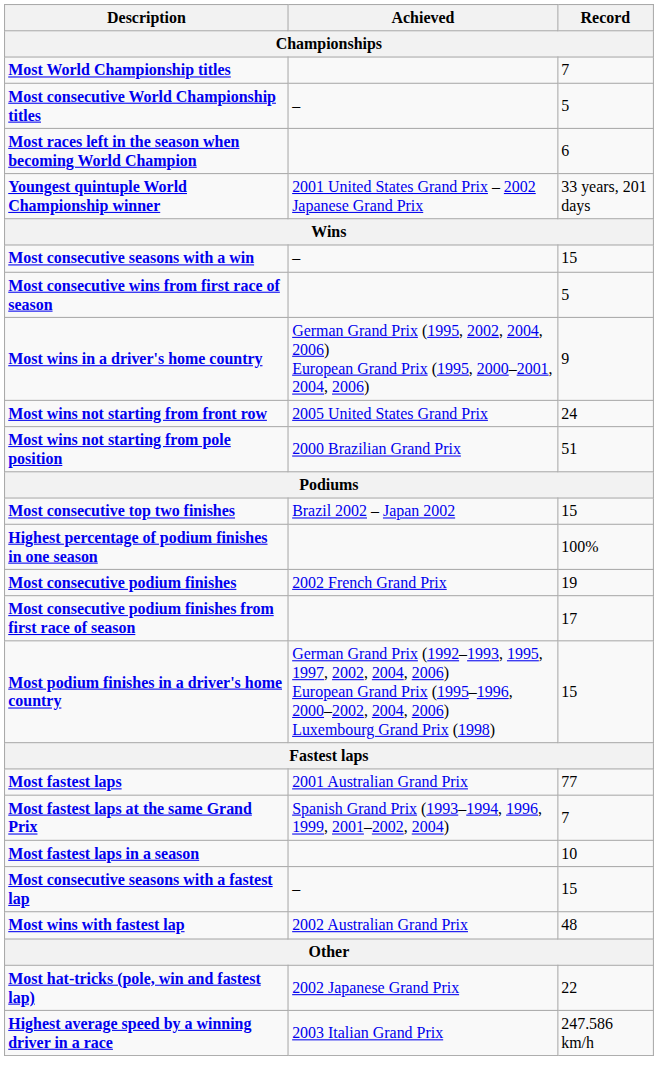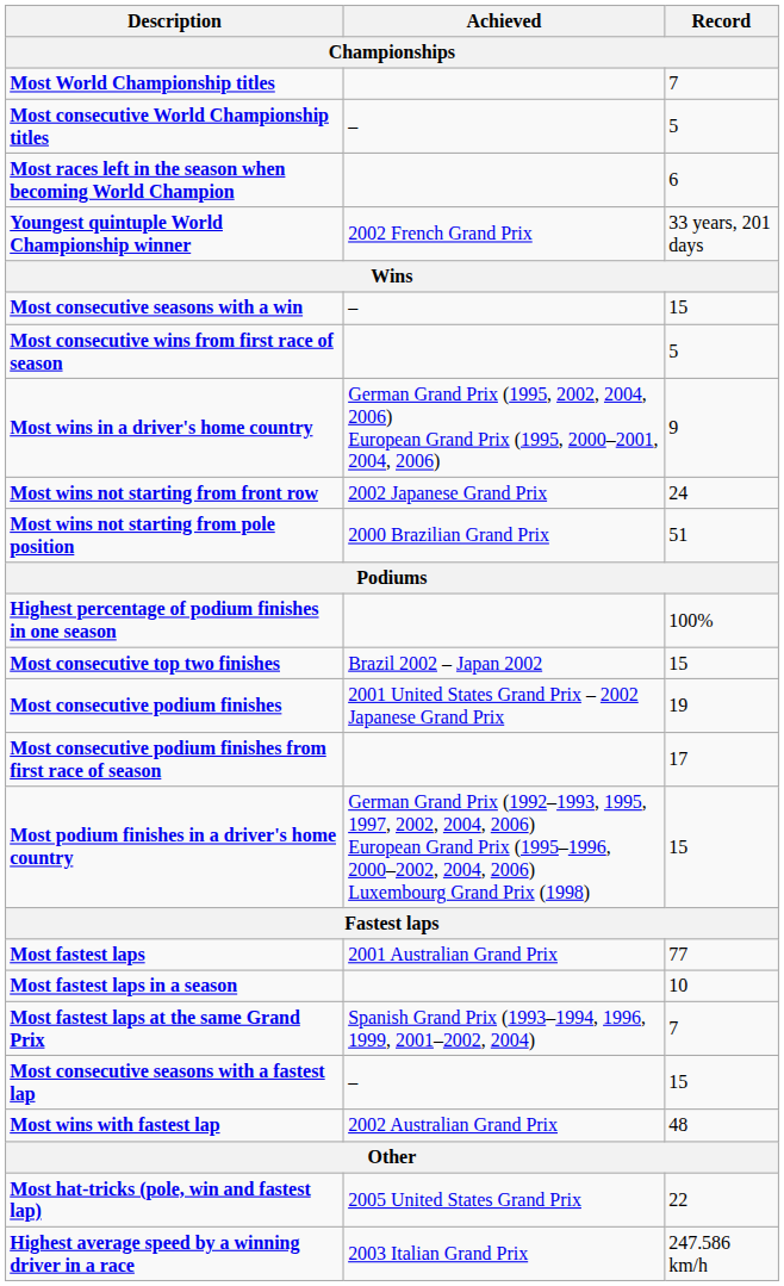 <table class="wikitable" style="font-size:95%; width:70%;">
 <tr>
 <th>Description</th>
 <th>Achieved</th>
 <th>Record</th>
 </tr>
 <tr>
 <th colspan="3">Championships</th>
 </tr>
 <tr>
 <td><strong><a href='#'>Most World Championship titles</a></strong></td>
 <td></td>
 <td>7</td>
 </tr>
 <tr>
 <td><strong><a href='#'>Most consecutive World Championship titles</a></strong></td>
 <td>–</td>
 <td>5</td>
 </tr>
 <tr>
 <td><strong><a href='#'>Most races left in the season when becoming World Champion</a></strong></td>
 <td></td>
 <td>6</td>
 </tr>
 <tr>
 <td><strong><a href='#'>Youngest quintuple World Championship winner</a></strong></td>
-<td><a href='#'>2001 United States Grand Prix</a> – <a href='#'>2002 Japanese Grand Prix</a></td>
+<td><a href='#'>2002 French Grand Prix</a></td>
 <td>33 years, 201 days</td>
 </tr>
 <tr>
 <th colspan="3">Wins</th>
 </tr>
 <tr>
 <td><strong><a href='#'>Most consecutive seasons with a win</a></strong></td>
 <td>–</td>
 <td>15</td>
 </tr>
 <tr>
 <td><strong><a href='#'>Most consecutive wins from first race of season</a></strong></td>
 <td></td>
 <td>5</td>
 </tr>
 <tr>
 <td><strong><a href='#'>Most wins in a driver's home country</a></strong></td>
 <td><a href='#'>German Grand Prix</a> (<a href='#'>1995</a>, <a href='#'>2002</a>, <a href='#'>2004</a>, <a href='#'>2006</a>)<br><a href='#'>European Grand Prix</a> (<a href='#'>1995</a>, <a href='#'>2000</a>–<a href='#'>2001</a>, <a href='#'>2004</a>, <a href='#'>2006</a>)</td>
 <td>9</td>
 </tr>
 <tr>
 <td><strong><a href='#'>Most wins not starting from front row</a></strong></td>
-<td><a href='#'>2005 United States Grand Prix</a></td>
+<td><a href='#'>2002 Japanese Grand Prix</a></td>
 <td>24</td>
 </tr>
 <tr>
 <td><strong><a href='#'>Most wins not starting from pole position</a></strong></td>
 <td><a href='#'>2000 Brazilian Grand Prix</a></td>
 <td>51</td>
 </tr>
 <tr>
 <th colspan="3">Podiums</th>
 </tr>
 <tr>
+<td><strong><a href='#'>Highest percentage of podium finishes in one season</a></strong></td>
+<td></td>
+<td>100%</td>
+</tr>
+<tr>
 <td><strong><a href='#'>Most consecutive top two finishes</a></strong></td>
 <td><a href='#'>Brazil 2002</a> – <a href='#'>Japan 2002</a></td>
 <td>15</td>
 </tr>
 <tr>
-<td><strong><a href='#'>Highest percentage of podium finishes in one season</a></strong></td>
-<td></td>
-<td>100%</td>
-</tr>
-<tr>
 <td><strong><a href='#'>Most consecutive podium finishes</a></strong></td>
-<td><a href='#'>2002 French Grand Prix</a></td>
+<td><a href='#'>2001 United States Grand Prix</a> – <a href='#'>2002 Japanese Grand Prix</a></td>
 <td>19</td>
 </tr>
 <tr>
 <td><strong><a href='#'>Most consecutive podium finishes from first race of season</a></strong></td>
 <td></td>
 <td>17</td>
 </tr>
 <tr>
 <td><strong><a href='#'>Most podium finishes in a driver's home country</a></strong></td>
 <td><a href='#'>German Grand Prix</a> (<a href='#'>1992</a>–<a href='#'>1993</a>, <a href='#'>1995</a>, <a href='#'>1997</a>, <a href='#'>2002</a>, <a href='#'>2004</a>, <a href='#'>2006</a>)<br><a href='#'>European Grand Prix</a> (<a href='#'>1995</a>–<a href='#'>1996</a>, <a href='#'>2000</a>–<a href='#'>2002</a>, <a href='#'>2004</a>, <a href='#'>2006</a>)<br><a href='#'>Luxembourg Grand Prix</a> (<a href='#'>1998</a>)</td>
 <td>15</td>
 </tr>
 <tr>
 <th colspan="3">Fastest laps</th>
 </tr>
 <tr>
 <td><strong><a href='#'>Most fastest laps</a></strong></td>
 <td><a href='#'>2001 Australian Grand Prix</a></td>
 <td>77</td>
 </tr>
 <tr>
+<td><strong><a href='#'>Most fastest laps in a season</a></strong></td>
+<td></td>
+<td>10</td>
+</tr>
+<tr>
 <td><strong><a href='#'>Most fastest laps at the same Grand Prix</a></strong></td>
 <td><a href='#'>Spanish Grand Prix</a> (<a href='#'>1993</a>–<a href='#'>1994</a>, <a href='#'>1996</a>, <a href='#'>1999</a>, <a href='#'>2001</a>–<a href='#'>2002</a>, <a href='#'>2004</a>)</td>
 <td>7</td>
-</tr>
-<tr>
-<td><strong><a href='#'>Most fastest laps in a season</a></strong></td>
-<td></td>
-<td>10</td>
 </tr>
 <tr>
 <td><strong><a href='#'>Most consecutive seasons with a fastest lap</a></strong></td>
 <td>–</td>
 <td>15</td>
 </tr>
 <tr>
 <td><strong><a href='#'>Most wins with fastest lap</a></strong></td>
 <td><a href='#'>2002 Australian Grand Prix</a></td>
 <td>48</td>
 </tr>
 <tr>
 <th colspan="3">Other</th>
 </tr>
 <tr>
 <td><strong><a href='#'>Most hat-tricks (pole, win and fastest lap)</a></strong></td>
-<td><a href='#'>2002 Japanese Grand Prix</a></td>
+<td><a href='#'>2005 United States Grand Prix</a></td>
 <td>22</td>
 </tr>
 <tr>
 <td><strong><a href='#'>Highest average speed by a winning driver in a race</a></strong></td>
 <td><a href='#'>2003 Italian Grand Prix</a></td>
 <td>247.586 km/h</td>
 </tr>
 </table>
